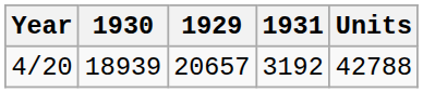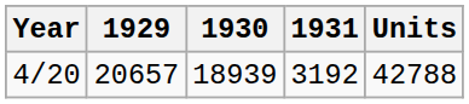 <table class="wikitable">
 <tr>
 <th>Year</th>
+<th>1929</th>
 <th>1930</th>
-<th>1929</th>
 <th>1931</th>
 <th>Units</th>
 </tr>
 <tr>
 <td>4/20</td>
+<td align="right">20657</td>
 <td align="right">18939</td>
-<td align="right">20657</td>
 <td align="right">3192</td>
 <td align="right">42788</td>
 </tr>
 </table>
